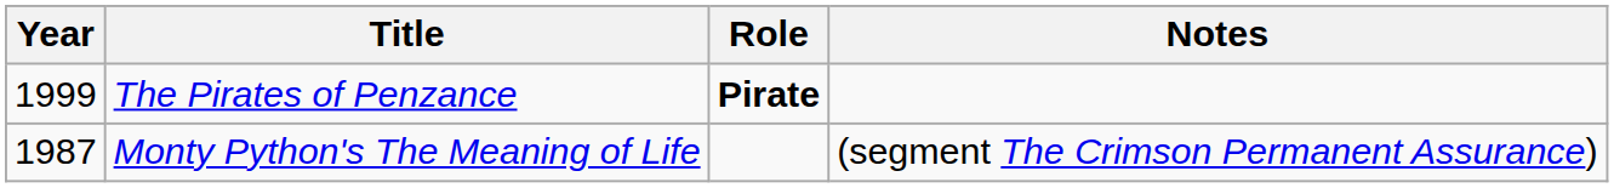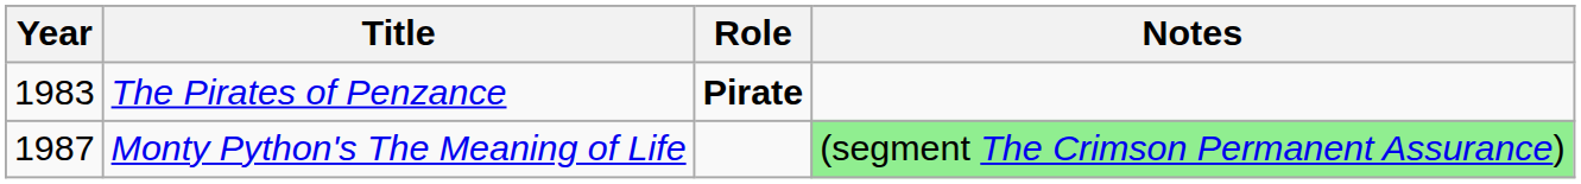 <table class="wikitable">
 <tr>
 <th>Year</th>
 <th>Title</th>
 <th>Role</th>
 <th>Notes</th>
 </tr>
 <tr>
-<td>1999</td>
+<td>1983</td>
 <td><em><a href='#'>The Pirates of Penzance</a></em></td>
 <td><strong>Pirate</strong></td>
 <td></td>
 </tr>
 <tr>
 <td>1987</td>
 <td><em><a href='#'>Monty Python's The Meaning of Life</a></em></td>
 <td></td>
-<td>(segment <em><a href='#'>The Crimson Permanent Assurance</a></em>)</td>
+<td style="background: lightgreen;">(segment <em><a href='#'>The Crimson Permanent Assurance</a></em>)</td>
 </tr>
 </table>
